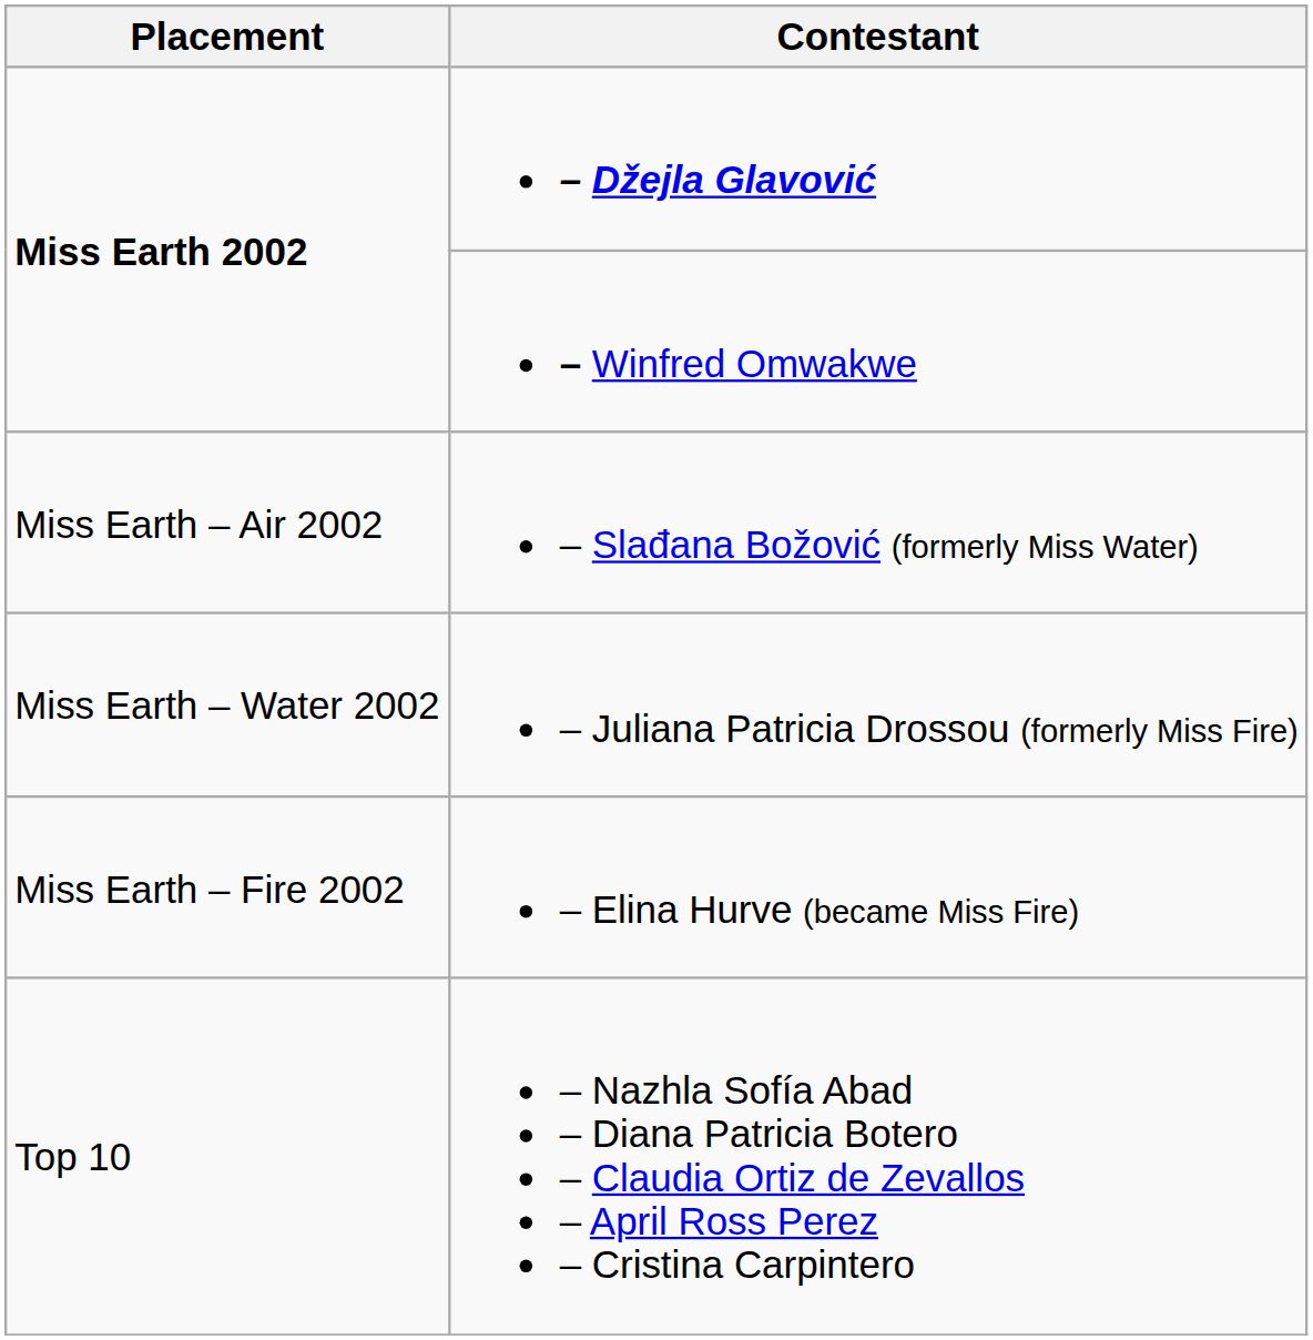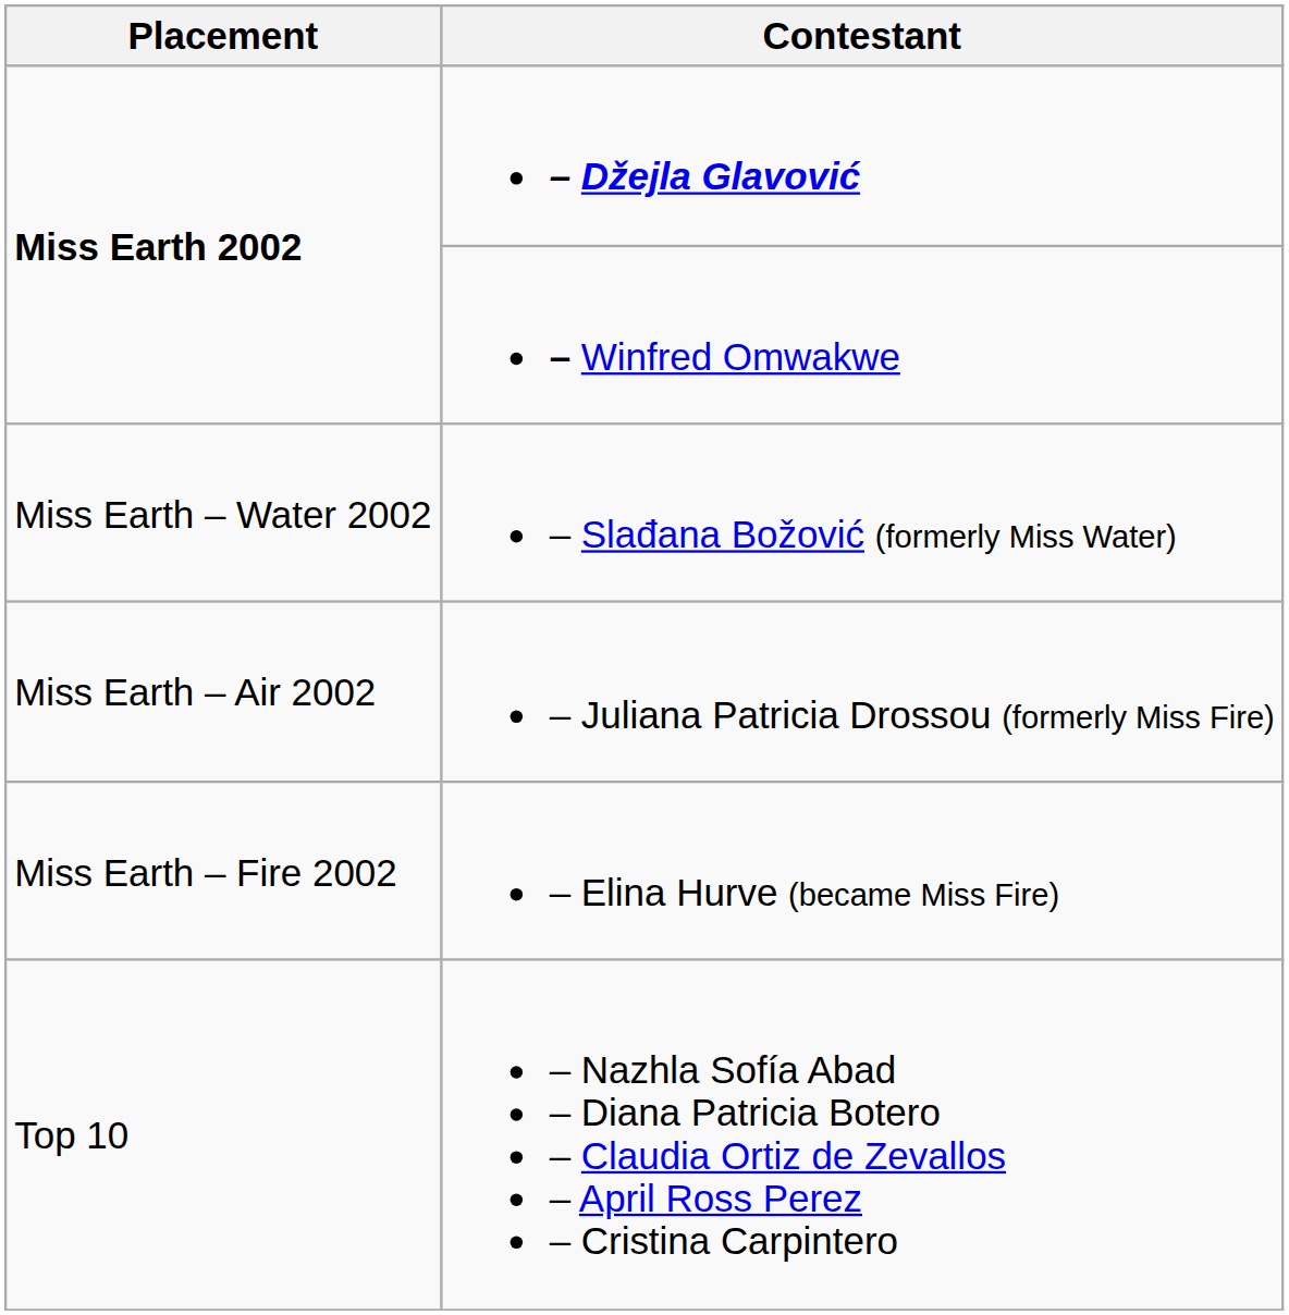 <table class="wikitable sortable" style="font-size:95%;">
 <tr>
 <th>Placement</th>
 <th>Contestant</th>
 </tr>
 <tr>
 <td rowspan="2"><strong>Miss Earth 2002</strong></td>
 <td><br><ul><li><strong><em><strong> – <a href='#'>Džejla Glavović</a><em> </li></ul></td>
 </tr>
 <tr>
 <td><br><ul><li></strong><strong> – </strong><a href='#'>Winfred Omwakwe</a><strong> </li></ul></td>
 </tr>
 <tr>
-<td>Miss Earth – Air 2002</td>
+<td>Miss Earth – Water 2002</td>
 <td><br><ul><li> – <a href='#'>Slađana Božović</a> <small>(formerly Miss Water)</small></li></ul></td>
 </tr>
 <tr>
-<td>Miss Earth – Water 2002</td>
+<td>Miss Earth – Air 2002</td>
 <td><br><ul><li> – Juliana Patricia Drossou <small>(formerly Miss Fire)</small></li></ul></td>
 </tr>
 <tr>
 <td>Miss Earth – Fire 2002</td>
 <td><br><ul><li> – Elina Hurve <small>(became Miss Fire)</small></li></ul></td>
 </tr>
 <tr>
 <td>Top 10</td>
 <td><br><ul><li> – Nazhla Sofía Abad</li><li> – Diana Patricia Botero</li><li> – <a href='#'>Claudia Ortiz de Zevallos</a></li><li> – <a href='#'>April Ross Perez</a></li><li> – Cristina Carpintero</li></ul></td>
 </tr>
 </table>
